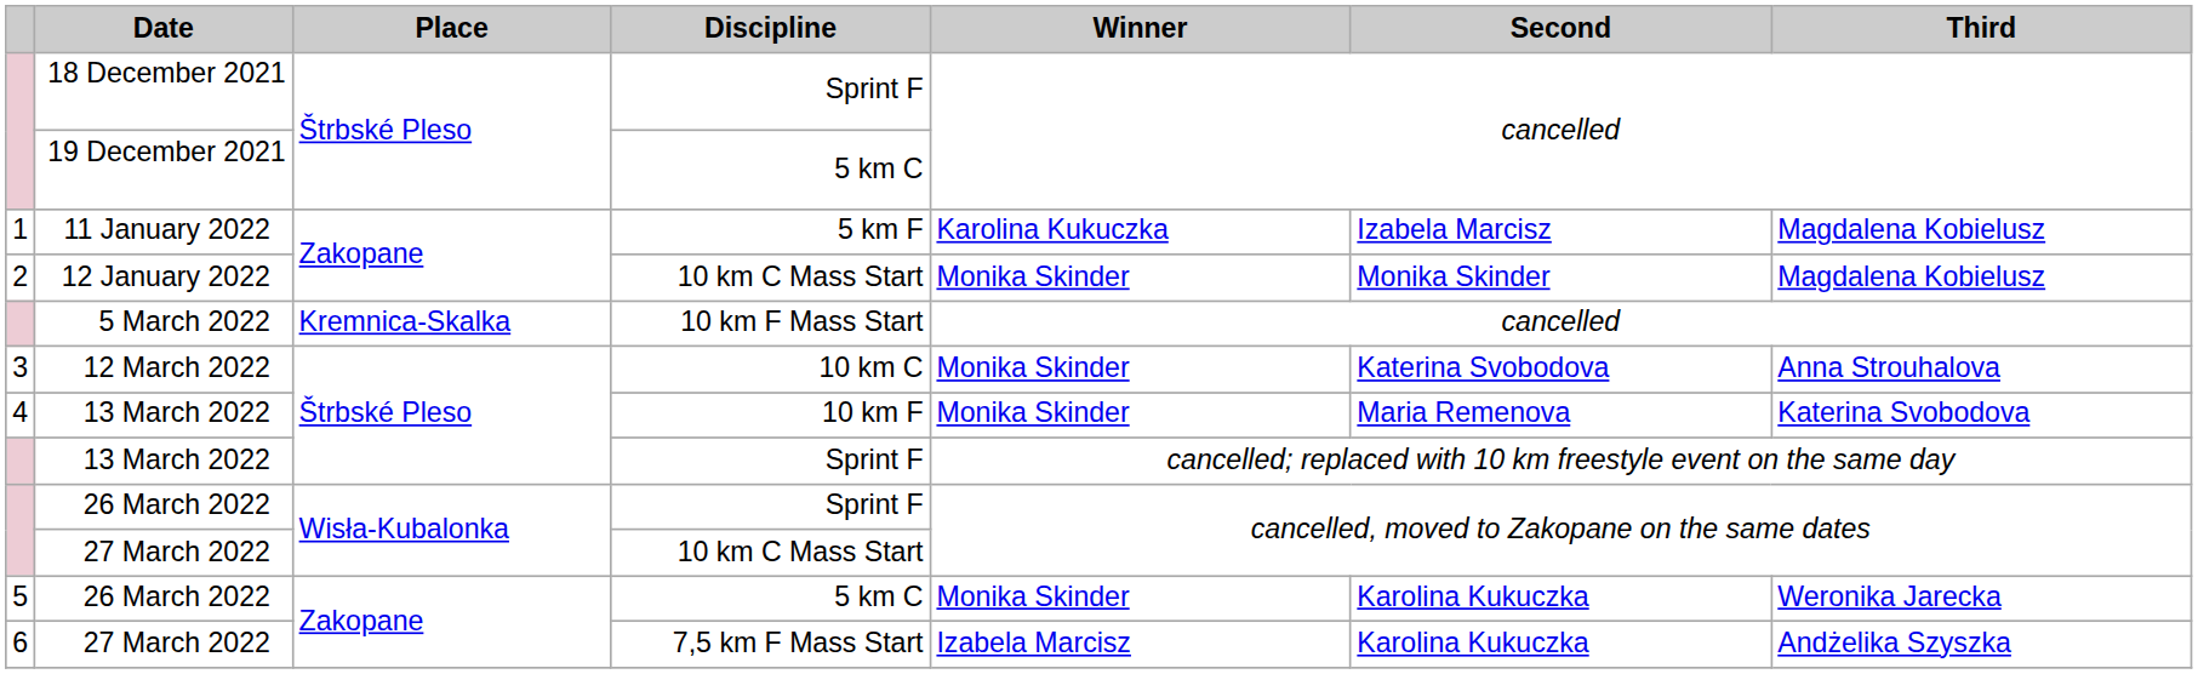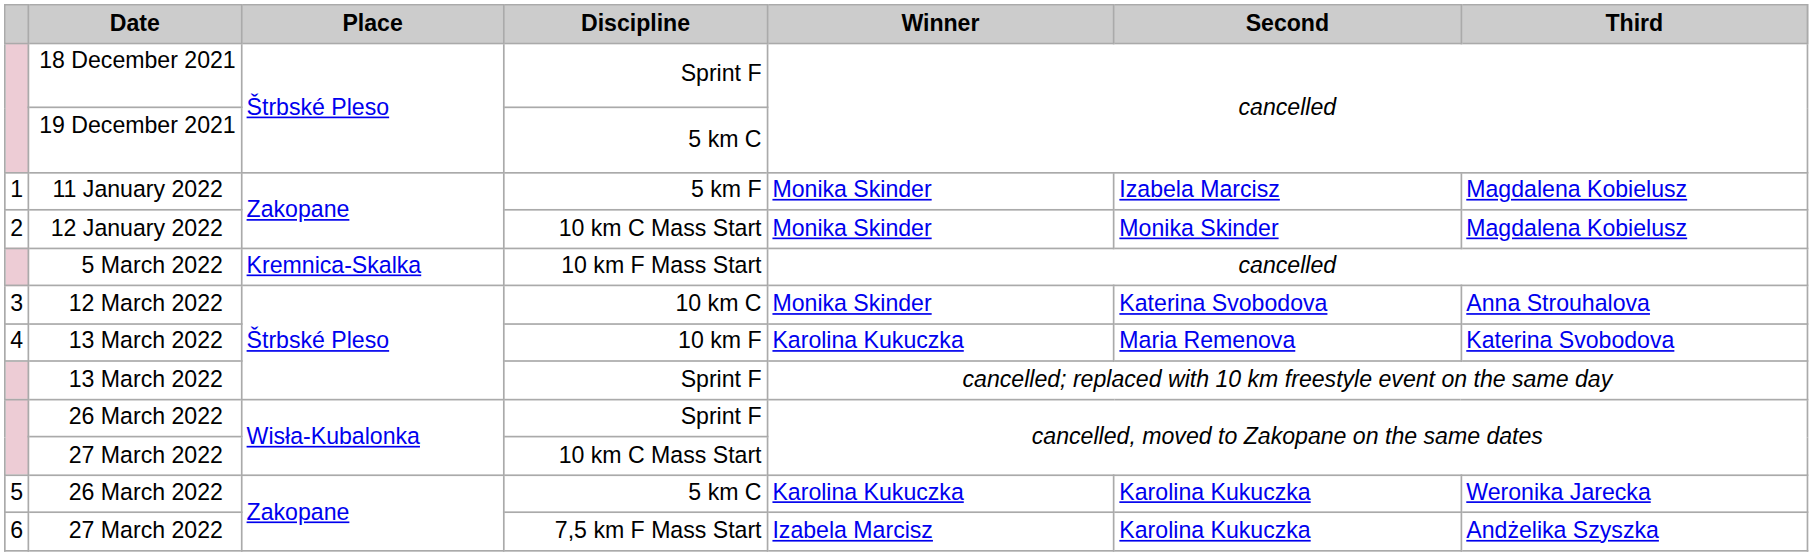 <table class="wikitable plainrowheaders" style="background:#fff; font-size:86%; line-height:16px; border:grey solid 1px; border-collapse:collapse;">
 <tr style="background:#ccc; text-align:center;">
 <th scope="col" style="background:#ccc; width=30 px;"></th>
 <th scope="col" style="background:#ccc; width:120px;">Date</th>
 <th scope="col" style="background:#ccc; width:150px;">Place</th>
 <th scope="col" style="background:#ccc; width:150px;">Discipline</th>
 <th scope="col" style="background:#ccc; width:200px;">Winner</th>
 <th scope="col" style="background:#ccc; width:200px;">Second</th>
 <th scope="col" style="background:#ccc; width:200px;">Third</th>
 </tr>
 <tr>
 <td rowspan=2 bgcolor="EDCCD5"></td>
 <td align=right>18 December 2021  </td>
 <td rowspan=2> <a href='#'>Štrbské Pleso</a></td>
 <td align=right>Sprint F</td>
 <td rowspan=2 colspan=3 align=center><em>cancelled</em></td>
 </tr>
 <tr>
 <td align=right>19 December 2021  </td>
 <td align=right>5 km C</td>
 </tr>
 <tr>
 <td align=center>1</td>
 <td align=right>11 January 2022  </td>
 <td rowspan=2> <a href='#'>Zakopane</a></td>
 <td align=right>5 km F</td>
-<td> <a href='#'>Karolina Kukuczka</a></td>
+<td> <a href='#'>Monika Skinder</a></td>
 <td> <a href='#'>Izabela Marcisz</a></td>
 <td> <a href='#'>Magdalena Kobielusz</a></td>
 </tr>
 <tr>
 <td align=center>2</td>
 <td align=right>12 January 2022  </td>
 <td align=right>10 km C Mass Start</td>
 <td> <a href='#'>Monika Skinder</a></td>
 <td> <a href='#'>Monika Skinder</a></td>
 <td> <a href='#'>Magdalena Kobielusz</a></td>
 </tr>
 <tr>
 <td bgcolor="EDCCD5"></td>
 <td align=right>5 March 2022  </td>
 <td> <a href='#'>Kremnica-Skalka</a></td>
 <td align=right>10 km F Mass Start</td>
 <td colspan=3 align=center><em>cancelled</em></td>
 </tr>
 <tr>
 <td align=center>3</td>
 <td align=right>12 March 2022  </td>
 <td rowspan=3> <a href='#'>Štrbské Pleso</a></td>
 <td align=right>10 km C</td>
 <td> <a href='#'>Monika Skinder</a></td>
 <td> <a href='#'>Katerina Svobodova</a></td>
 <td> <a href='#'>Anna Strouhalova</a></td>
 </tr>
 <tr>
 <td align=center>4</td>
 <td align=right>13 March 2022  </td>
 <td align=right>10 km F</td>
-<td> <a href='#'>Monika Skinder</a></td>
+<td> <a href='#'>Karolina Kukuczka</a></td>
 <td> <a href='#'>Maria Remenova</a></td>
 <td> <a href='#'>Katerina Svobodova</a></td>
 </tr>
 <tr>
 <td bgcolor="EDCCD5"></td>
 <td align=right>13 March 2022  </td>
 <td align=right>Sprint F</td>
 <td colspan=3 align=center><em>cancelled; replaced with 10 km freestyle event on the same day</em></td>
 </tr>
 <tr>
 <td rowspan=2 bgcolor="EDCCD5"></td>
 <td align=right>26 March 2022  </td>
 <td rowspan=2> <a href='#'>Wisła-Kubalonka</a></td>
 <td align=right>Sprint F</td>
 <td rowspan=2 colspan=3 align=center><em>cancelled, moved to Zakopane on the same dates</em></td>
 </tr>
 <tr>
 <td align=right>27 March 2022  </td>
 <td align=right>10 km C Mass Start</td>
 </tr>
 <tr>
 <td align=center>5</td>
 <td align=right>26 March 2022  </td>
 <td rowspan=2> <a href='#'>Zakopane</a></td>
 <td align=right>5 km C</td>
-<td> <a href='#'>Monika Skinder</a></td>
+<td> <a href='#'>Karolina Kukuczka</a></td>
 <td> <a href='#'>Karolina Kukuczka</a></td>
 <td> <a href='#'>Weronika Jarecka</a></td>
 </tr>
 <tr>
 <td align=center>6</td>
 <td align=right>27 March 2022  </td>
 <td align=right>7,5 km F Mass Start</td>
 <td> <a href='#'>Izabela Marcisz</a></td>
 <td> <a href='#'>Karolina Kukuczka</a></td>
 <td> <a href='#'>Andżelika Szyszka</a></td>
 </tr>
 </table>
